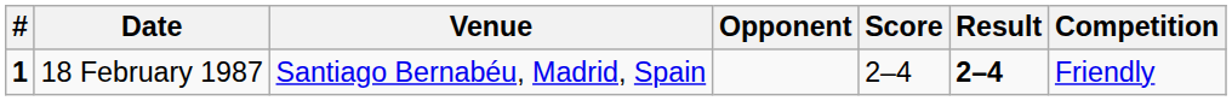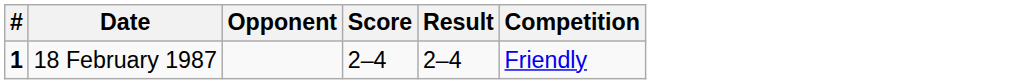 <table class="wikitable">
 <tr>
 <th>#</th>
 <th>Date</th>
-<th>Venue</th>
 <th>Opponent</th>
 <th>Score</th>
 <th>Result</th>
 <th>Competition</th>
 </tr>
 <tr>
 <td><strong>1</strong></td>
 <td>18 February 1987</td>
-<td><a href='#'>Santiago Bernabéu</a>, <a href='#'>Madrid</a>, <a href='#'>Spain</a></td>
 <td></td>
 <td>2–4</td>
-<td><strong>2–4</strong></td>
+<td>2–4</td>
 <td><a href='#'>Friendly</a></td>
 </tr>
 </table>
